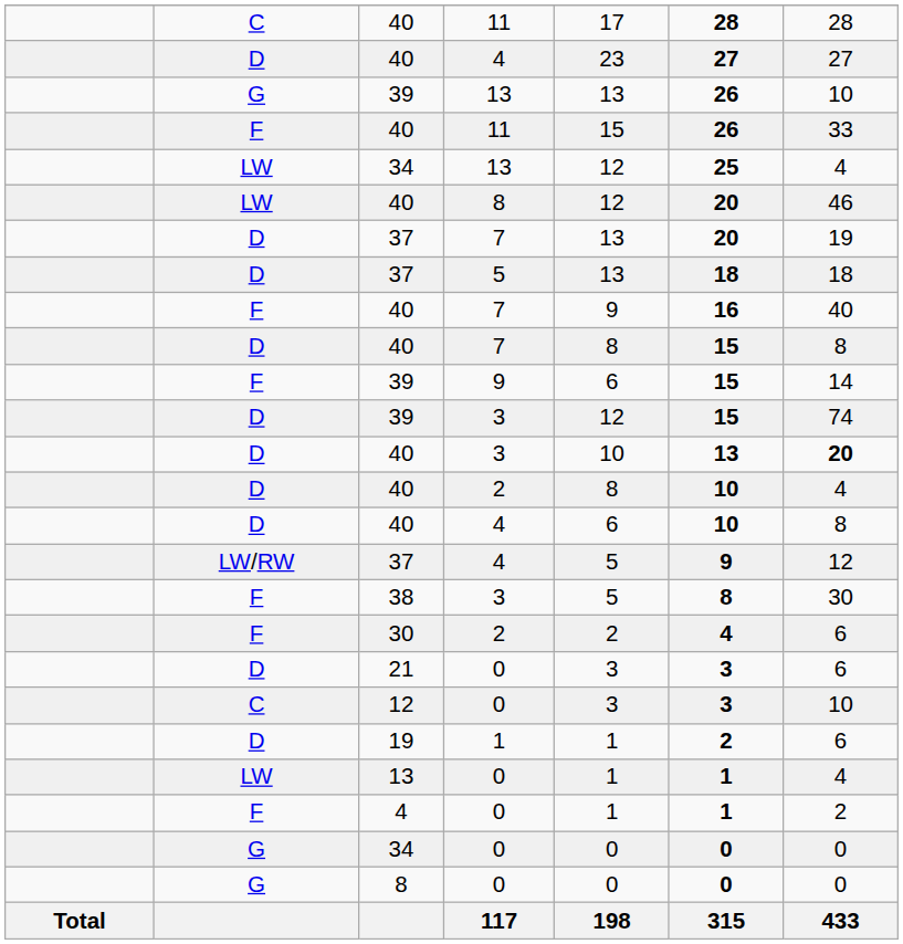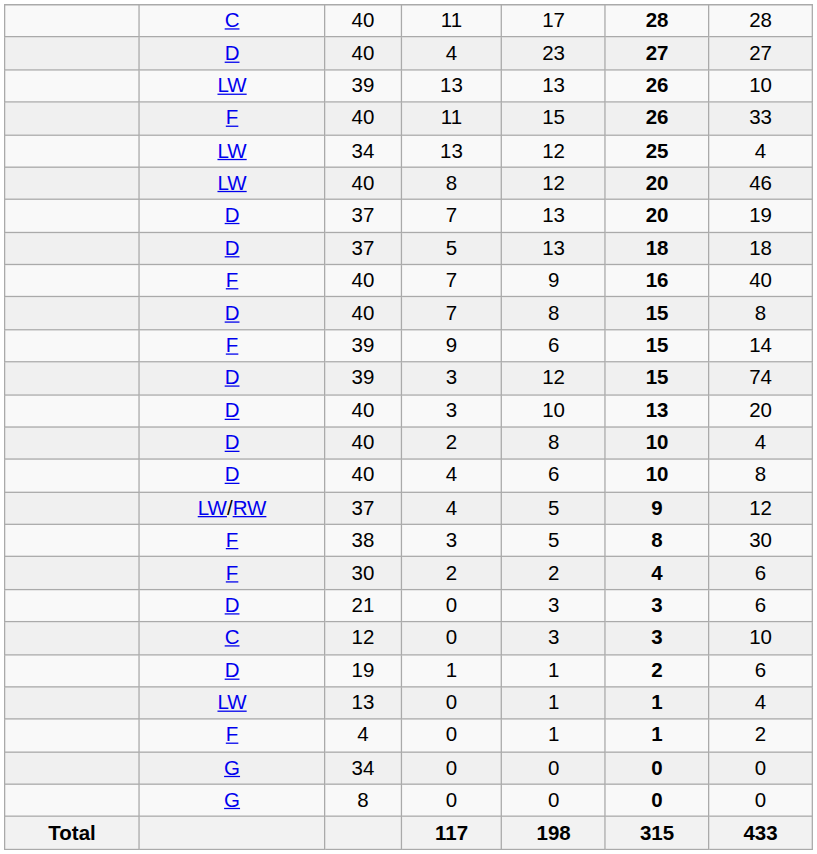 <table class="wikitable sortable" width ="50%">
 <tr align="center">
 </tr>
 <tr align="center" bgcolor="">
 <td></td>
 <td><a href='#'>C</a></td>
 <td>40</td>
 <td>11</td>
 <td>17</td>
 <td><strong>28</strong></td>
 <td>28</td>
 </tr>
 <tr align="center" bgcolor="f0f0f0">
 <td></td>
 <td><a href='#'>D</a></td>
 <td>40</td>
 <td>4</td>
 <td>23</td>
 <td><strong>27</strong></td>
 <td>27</td>
 </tr>
 <tr align="center" bgcolor="">
 <td></td>
-<td><a href='#'>G</a></td>
+<td><a href='#'>LW</a></td>
 <td>39</td>
 <td>13</td>
 <td>13</td>
 <td><strong>26</strong></td>
 <td>10</td>
 </tr>
 <tr align="center" bgcolor="f0f0f0">
 <td></td>
 <td><a href='#'>F</a></td>
 <td>40</td>
 <td>11</td>
 <td>15</td>
 <td><strong>26</strong></td>
 <td>33</td>
 </tr>
 <tr align="center" bgcolor="">
 <td></td>
 <td><a href='#'>LW</a></td>
 <td>34</td>
 <td>13</td>
 <td>12</td>
 <td><strong>25</strong></td>
 <td>4</td>
 </tr>
 <tr align="center" bgcolor="f0f0f0">
 <td></td>
 <td><a href='#'>LW</a></td>
 <td>40</td>
 <td>8</td>
 <td>12</td>
 <td><strong>20</strong></td>
 <td>46</td>
 </tr>
 <tr align="center" bgcolor="">
 <td></td>
 <td><a href='#'>D</a></td>
 <td>37</td>
 <td>7</td>
 <td>13</td>
 <td><strong>20</strong></td>
 <td>19</td>
 </tr>
 <tr align="center" bgcolor="f0f0f0">
 <td></td>
 <td><a href='#'>D</a></td>
 <td>37</td>
 <td>5</td>
 <td>13</td>
 <td><strong>18</strong></td>
 <td>18</td>
 </tr>
 <tr align="center" bgcolor="">
 <td></td>
 <td><a href='#'>F</a></td>
 <td>40</td>
 <td>7</td>
 <td>9</td>
 <td><strong>16</strong></td>
 <td>40</td>
 </tr>
 <tr align="center" bgcolor="f0f0f0">
 <td></td>
 <td><a href='#'>D</a></td>
 <td>40</td>
 <td>7</td>
 <td>8</td>
 <td><strong>15</strong></td>
 <td>8</td>
 </tr>
 <tr align="center" bgcolor="">
 <td></td>
 <td><a href='#'>F</a></td>
 <td>39</td>
 <td>9</td>
 <td>6</td>
 <td><strong>15</strong></td>
 <td>14</td>
 </tr>
 <tr align="center" bgcolor="f0f0f0">
 <td></td>
 <td><a href='#'>D</a></td>
 <td>39</td>
 <td>3</td>
 <td>12</td>
 <td><strong>15</strong></td>
 <td>74</td>
 </tr>
 <tr align="center" bgcolor="">
 <td></td>
 <td><a href='#'>D</a></td>
 <td>40</td>
 <td>3</td>
 <td>10</td>
 <td><strong>13</strong></td>
-<td><strong>20</strong></td>
+<td>20</td>
 </tr>
 <tr align="center" bgcolor="f0f0f0">
 <td></td>
 <td><a href='#'>D</a></td>
 <td>40</td>
 <td>2</td>
 <td>8</td>
 <td><strong>10</strong></td>
 <td>4</td>
 </tr>
 <tr align="center" bgcolor="">
 <td></td>
 <td><a href='#'>D</a></td>
 <td>40</td>
 <td>4</td>
 <td>6</td>
 <td><strong>10</strong></td>
 <td>8</td>
 </tr>
 <tr align="center" bgcolor="f0f0f0">
 <td></td>
 <td><a href='#'>LW</a>/<a href='#'>RW</a></td>
 <td>37</td>
 <td>4</td>
 <td>5</td>
 <td><strong>9</strong></td>
 <td>12</td>
 </tr>
 <tr align="center" bgcolor="">
 <td></td>
 <td><a href='#'>F</a></td>
 <td>38</td>
 <td>3</td>
 <td>5</td>
 <td><strong>8</strong></td>
 <td>30</td>
 </tr>
 <tr align="center" bgcolor="f0f0f0">
 <td></td>
 <td><a href='#'>F</a></td>
 <td>30</td>
 <td>2</td>
 <td>2</td>
 <td><strong>4</strong></td>
 <td>6</td>
 </tr>
 <tr align="center" bgcolor="">
 <td></td>
 <td><a href='#'>D</a></td>
 <td>21</td>
 <td>0</td>
 <td>3</td>
 <td><strong>3</strong></td>
 <td>6</td>
 </tr>
 <tr align="center" bgcolor="f0f0f0">
 <td></td>
 <td><a href='#'>C</a></td>
 <td>12</td>
 <td>0</td>
 <td>3</td>
 <td><strong>3</strong></td>
 <td>10</td>
 </tr>
 <tr align="center" bgcolor="">
 <td></td>
 <td><a href='#'>D</a></td>
 <td>19</td>
 <td>1</td>
 <td>1</td>
 <td><strong>2</strong></td>
 <td>6</td>
 </tr>
 <tr align="center" bgcolor="f0f0f0">
 <td></td>
 <td><a href='#'>LW</a></td>
 <td>13</td>
 <td>0</td>
 <td>1</td>
 <td><strong>1</strong></td>
 <td>4</td>
 </tr>
 <tr align="center" bgcolor="">
 <td></td>
 <td><a href='#'>F</a></td>
 <td>4</td>
 <td>0</td>
 <td>1</td>
 <td><strong>1</strong></td>
 <td>2</td>
 </tr>
 <tr align="center" bgcolor="f0f0f0">
 <td></td>
 <td><a href='#'>G</a></td>
 <td>34</td>
 <td>0</td>
 <td>0</td>
 <td><strong>0</strong></td>
 <td>0</td>
 </tr>
 <tr align="center" bgcolor="">
 <td></td>
 <td><a href='#'>G</a></td>
 <td>8</td>
 <td>0</td>
 <td>0</td>
 <td><strong>0</strong></td>
 <td>0</td>
 </tr>
 <tr>
 <th>Total</th>
 <th></th>
 <th></th>
 <th>117</th>
 <th>198</th>
 <th>315</th>
 <th>433</th>
 </tr>
 </table>
